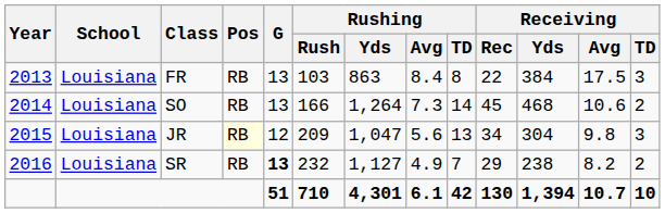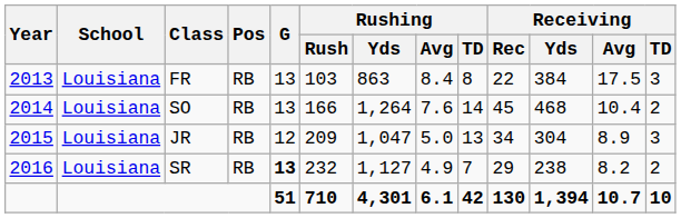 <table class="wikitable">
 <tr>
 <th ! rowspan="2">Year</th>
 <th rowspan="2">School</th>
 <th rowspan="2">Class</th>
 <th rowspan="2">Pos</th>
 <th rowspan="2">G</th>
 <th colspan="4">Rushing</th>
 <th colspan="4">Receiving</th>
 </tr>
 <tr>
 <th>Rush</th>
 <th>Yds</th>
 <th>Avg</th>
 <th>TD</th>
 <th>Rec</th>
 <th>Yds</th>
 <th>Avg</th>
 <th>TD</th>
 </tr>
 <tr>
 <td><a href='#'>2013</a></td>
 <td><a href='#'>Louisiana</a></td>
 <td>FR</td>
 <td>RB</td>
 <td>13</td>
 <td>103</td>
 <td>863</td>
 <td>8.4</td>
 <td>8</td>
 <td>22</td>
 <td>384</td>
 <td>17.5</td>
 <td>3</td>
 </tr>
 <tr>
 <td><a href='#'>2014</a></td>
 <td><a href='#'>Louisiana</a></td>
 <td>SO</td>
 <td>RB</td>
 <td>13</td>
 <td>166</td>
 <td>1,264</td>
-<td>7.3</td>
+<td>7.6</td>
 <td>14</td>
 <td>45</td>
 <td>468</td>
-<td>10.6</td>
+<td>10.4</td>
 <td>2</td>
 </tr>
 <tr>
 <td><a href='#'>2015</a></td>
 <td><a href='#'>Louisiana</a></td>
 <td>JR</td>
-<td style="background: lightyellow;">RB</td>
+<td>RB</td>
 <td>12</td>
 <td>209</td>
 <td>1,047</td>
-<td>5.6</td>
+<td>5.0</td>
 <td>13</td>
 <td>34</td>
 <td>304</td>
-<td>9.8</td>
+<td>8.9</td>
 <td>3</td>
 </tr>
 <tr>
 <td><a href='#'>2016</a></td>
 <td><a href='#'>Louisiana</a></td>
 <td>SR</td>
 <td>RB</td>
 <td><strong>13</strong></td>
 <td>232</td>
 <td>1,127</td>
 <td>4.9</td>
 <td>7</td>
 <td>29</td>
 <td>238</td>
 <td>8.2</td>
 <td>2</td>
 </tr>
 <tr>
 <td style="font-weight: bold;"></td>
 <td colspan="3" style="font-weight: bold;"></td>
 <td style="font-weight: bold;">51</td>
 <td style="font-weight: bold;">710</td>
 <td style="font-weight: bold;">4,301</td>
 <td style="font-weight: bold;">6.1</td>
 <td style="font-weight: bold;">42</td>
 <td style="font-weight: bold;">130</td>
 <td style="font-weight: bold;">1,394</td>
 <td style="font-weight: bold;">10.7</td>
 <td style="font-weight: bold;">10</td>
 </tr>
 </table>
